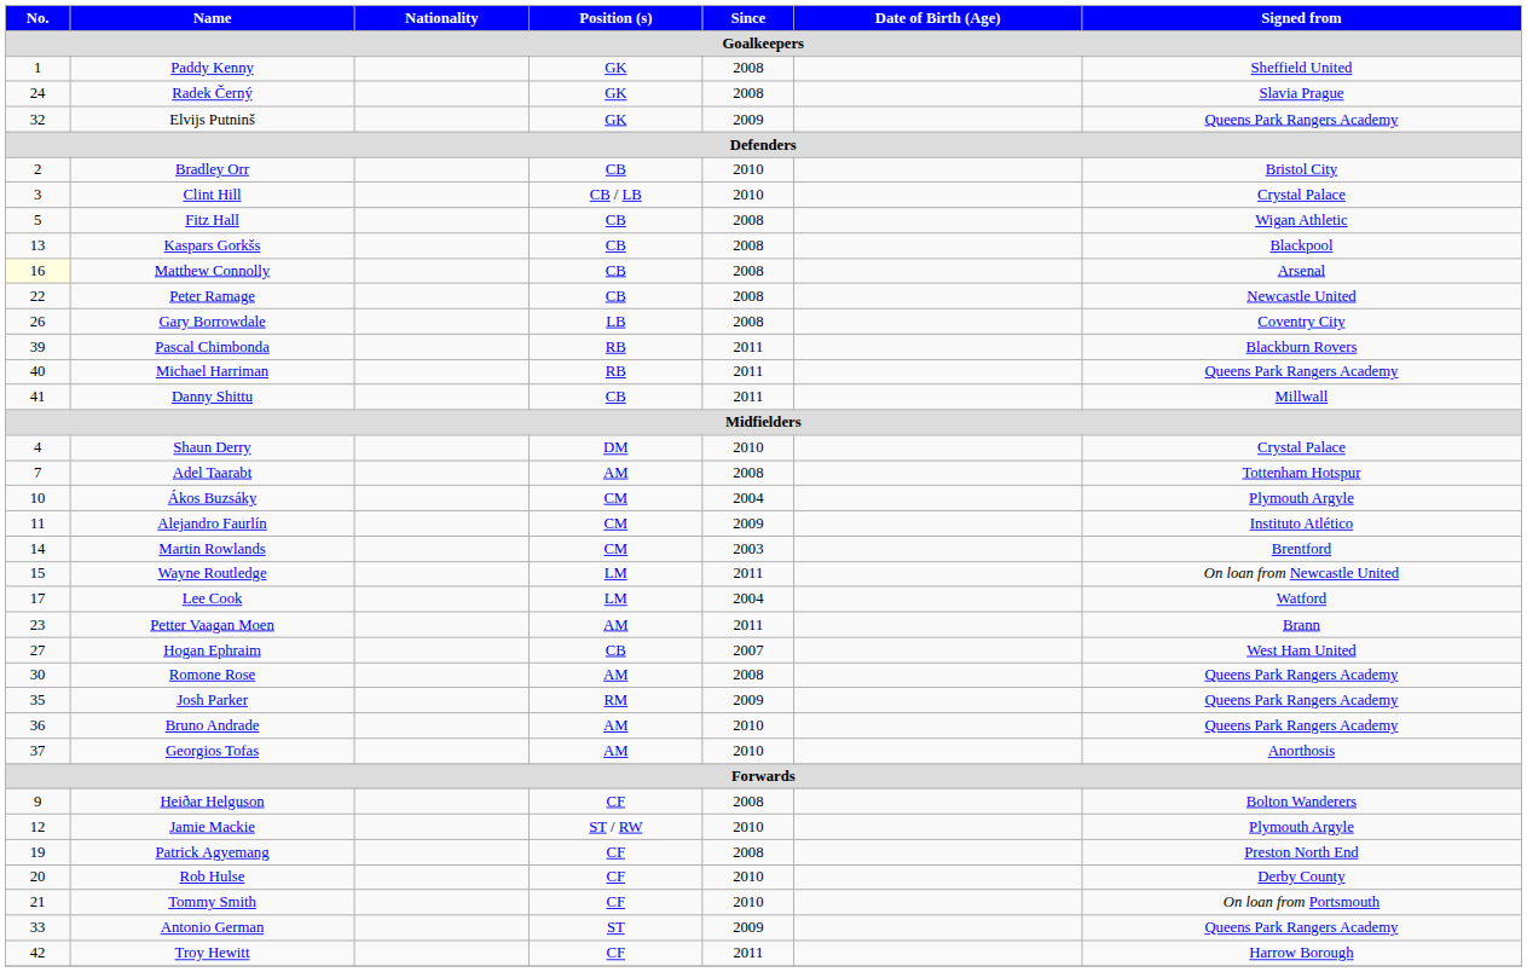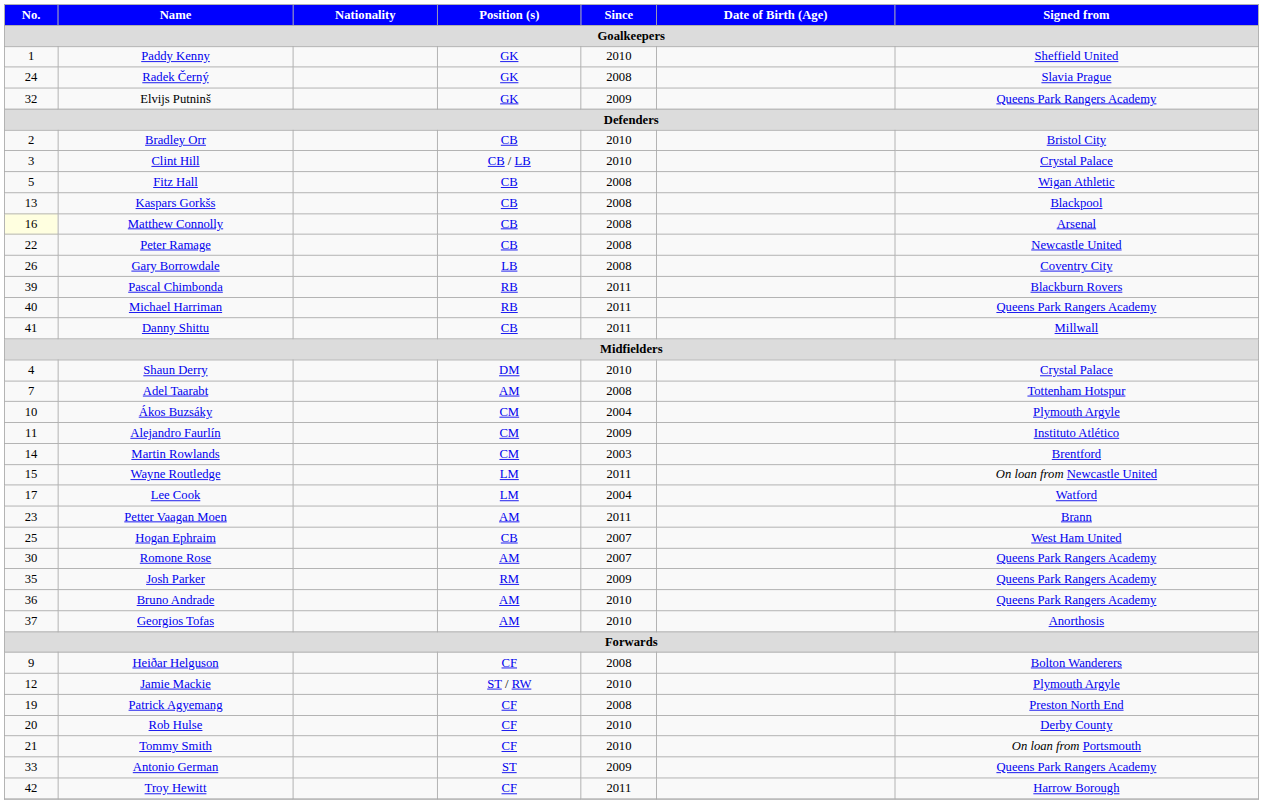 <table class="wikitable" style="text-align:center; font-size:90%; width:90%;">
 <tr>
 <th style="background:#0000FF; color:white; text-align:center;">No.</th>
 <th style="background:#0000FF; color:white; text-align:center;">Name</th>
 <th style="background:#0000FF; color:white; text-align:center;">Nationality</th>
 <th style="background:#0000FF; color:white; text-align:center;">Position (s)</th>
 <th style="background:#0000FF; color:white; text-align:center;">Since</th>
 <th style="background:#0000FF; color:white; text-align:center;">Date of Birth (Age)</th>
 <th style="background:#0000FF; color:white; text-align:center;">Signed from</th>
 </tr>
 <tr>
 <th colspan="9" style="background:#dcdcdc; text-align:center;">Goalkeepers</th>
 </tr>
 <tr>
 <td>1</td>
 <td><a href='#'>Paddy Kenny</a></td>
 <td></td>
 <td><a href='#'>GK</a></td>
-<td>2008</td>
+<td>2010</td>
 <td></td>
 <td> <a href='#'>Sheffield United</a></td>
 </tr>
 <tr>
 <td>24</td>
 <td><a href='#'>Radek Černý</a></td>
 <td></td>
 <td><a href='#'>GK</a></td>
 <td>2008</td>
 <td></td>
 <td> <a href='#'>Slavia Prague</a></td>
 </tr>
 <tr>
 <td>32</td>
 <td>Elvijs Putninš</td>
 <td></td>
 <td><a href='#'>GK</a></td>
 <td>2009</td>
 <td></td>
 <td> <a href='#'>Queens Park Rangers Academy</a></td>
 </tr>
 <tr>
 <th colspan="7" style="background:#dcdcdc; text-align:center;">Defenders</th>
 </tr>
 <tr>
 <td>2</td>
 <td><a href='#'>Bradley Orr</a></td>
 <td></td>
 <td><a href='#'>CB</a></td>
 <td>2010</td>
 <td></td>
 <td> <a href='#'>Bristol City</a></td>
 </tr>
 <tr>
 <td>3</td>
 <td><a href='#'>Clint Hill</a></td>
 <td></td>
 <td><a href='#'>CB</a> / <a href='#'>LB</a></td>
 <td>2010</td>
 <td></td>
 <td> <a href='#'>Crystal Palace</a></td>
 </tr>
 <tr>
 <td>5</td>
 <td><a href='#'>Fitz Hall</a></td>
 <td></td>
 <td><a href='#'>CB</a></td>
 <td>2008</td>
 <td></td>
 <td> <a href='#'>Wigan Athletic</a></td>
 </tr>
 <tr>
 <td>13</td>
 <td><a href='#'>Kaspars Gorkšs</a></td>
 <td></td>
 <td><a href='#'>CB</a></td>
 <td>2008</td>
 <td></td>
 <td> <a href='#'>Blackpool</a></td>
 </tr>
 <tr>
 <td style="background: lightyellow;">16</td>
 <td><a href='#'>Matthew Connolly</a></td>
 <td></td>
 <td><a href='#'>CB</a></td>
 <td>2008</td>
 <td></td>
 <td> <a href='#'>Arsenal</a></td>
 </tr>
 <tr>
 <td>22</td>
 <td><a href='#'>Peter Ramage</a></td>
 <td></td>
 <td><a href='#'>CB</a></td>
 <td>2008</td>
 <td></td>
 <td> <a href='#'>Newcastle United</a></td>
 </tr>
 <tr>
 <td>26</td>
 <td><a href='#'>Gary Borrowdale</a></td>
 <td></td>
 <td><a href='#'>LB</a></td>
 <td>2008</td>
 <td></td>
 <td> <a href='#'>Coventry City</a></td>
 </tr>
 <tr>
 <td>39</td>
 <td><a href='#'>Pascal Chimbonda</a></td>
 <td></td>
 <td><a href='#'>RB</a></td>
 <td>2011</td>
 <td></td>
 <td> <a href='#'>Blackburn Rovers</a></td>
 </tr>
 <tr>
 <td>40</td>
 <td><a href='#'>Michael Harriman</a></td>
 <td></td>
 <td><a href='#'>RB</a></td>
 <td>2011</td>
 <td></td>
 <td> <a href='#'>Queens Park Rangers Academy</a></td>
 </tr>
 <tr>
 <td>41</td>
 <td><a href='#'>Danny Shittu</a></td>
 <td></td>
 <td><a href='#'>CB</a></td>
 <td>2011</td>
 <td></td>
 <td> <a href='#'>Millwall</a></td>
 </tr>
 <tr>
 <th colspan="7" style="background:#dcdcdc; text-align:center;">Midfielders</th>
 </tr>
 <tr>
 <td>4</td>
 <td><a href='#'>Shaun Derry</a></td>
 <td></td>
 <td><a href='#'>DM</a></td>
 <td>2010</td>
 <td></td>
 <td> <a href='#'>Crystal Palace</a></td>
 </tr>
 <tr>
 <td>7</td>
 <td><a href='#'>Adel Taarabt</a></td>
 <td></td>
 <td><a href='#'>AM</a></td>
 <td>2008</td>
 <td></td>
 <td> <a href='#'>Tottenham Hotspur</a></td>
 </tr>
 <tr>
 <td>10</td>
 <td><a href='#'>Ákos Buzsáky</a></td>
 <td></td>
 <td><a href='#'>CM</a></td>
 <td>2004</td>
 <td></td>
 <td> <a href='#'>Plymouth Argyle</a></td>
 </tr>
 <tr>
 <td>11</td>
 <td><a href='#'>Alejandro Faurlín</a></td>
 <td></td>
 <td><a href='#'>CM</a></td>
 <td>2009</td>
 <td></td>
 <td> <a href='#'>Instituto Atlético</a></td>
 </tr>
 <tr>
 <td>14</td>
 <td><a href='#'>Martin Rowlands</a></td>
 <td></td>
 <td><a href='#'>CM</a></td>
 <td>2003</td>
 <td></td>
 <td> <a href='#'>Brentford</a></td>
 </tr>
 <tr>
 <td>15</td>
 <td><a href='#'>Wayne Routledge</a></td>
 <td></td>
 <td><a href='#'>LM</a></td>
 <td>2011</td>
 <td></td>
 <td><em>On loan from</em>  <a href='#'>Newcastle United</a></td>
 </tr>
 <tr>
 <td>17</td>
 <td><a href='#'>Lee Cook</a></td>
 <td></td>
 <td><a href='#'>LM</a></td>
 <td>2004</td>
 <td></td>
 <td> <a href='#'>Watford</a></td>
 </tr>
 <tr>
 <td>23</td>
 <td><a href='#'>Petter Vaagan Moen</a></td>
 <td></td>
 <td><a href='#'>AM</a></td>
 <td>2011</td>
 <td></td>
 <td> <a href='#'>Brann</a></td>
 </tr>
 <tr>
-<td>27</td>
+<td>25</td>
 <td><a href='#'>Hogan Ephraim</a></td>
 <td></td>
 <td><a href='#'>CB</a></td>
 <td>2007</td>
 <td></td>
 <td> <a href='#'>West Ham United</a></td>
 </tr>
 <tr>
 <td>30</td>
 <td><a href='#'>Romone Rose</a></td>
 <td></td>
 <td><a href='#'>AM</a></td>
-<td>2008</td>
+<td>2007</td>
 <td></td>
 <td> <a href='#'>Queens Park Rangers Academy</a></td>
 </tr>
 <tr>
 <td>35</td>
 <td><a href='#'>Josh Parker</a></td>
 <td></td>
 <td><a href='#'>RM</a></td>
 <td>2009</td>
 <td></td>
 <td> <a href='#'>Queens Park Rangers Academy</a></td>
 </tr>
 <tr>
 <td>36</td>
 <td><a href='#'>Bruno Andrade</a></td>
 <td></td>
 <td><a href='#'>AM</a></td>
 <td>2010</td>
 <td></td>
 <td> <a href='#'>Queens Park Rangers Academy</a></td>
 </tr>
 <tr>
 <td>37</td>
 <td><a href='#'>Georgios Tofas</a></td>
 <td></td>
 <td><a href='#'>AM</a></td>
 <td>2010</td>
 <td></td>
 <td> <a href='#'>Anorthosis</a></td>
 </tr>
 <tr>
 <th colspan="7" style="background:#dcdcdc; text-align:center;">Forwards</th>
 </tr>
 <tr>
 <td>9</td>
 <td><a href='#'>Heiðar Helguson</a></td>
 <td></td>
 <td><a href='#'>CF</a></td>
 <td>2008</td>
 <td></td>
 <td> <a href='#'>Bolton Wanderers</a></td>
 </tr>
 <tr>
 <td>12</td>
 <td><a href='#'>Jamie Mackie</a></td>
 <td></td>
 <td><a href='#'>ST</a> / <a href='#'>RW</a></td>
 <td>2010</td>
 <td></td>
 <td> <a href='#'>Plymouth Argyle</a></td>
 </tr>
 <tr>
 <td>19</td>
 <td><a href='#'>Patrick Agyemang</a></td>
 <td></td>
 <td><a href='#'>CF</a></td>
 <td>2008</td>
 <td></td>
 <td> <a href='#'>Preston North End</a></td>
 </tr>
 <tr>
 <td>20</td>
 <td><a href='#'>Rob Hulse</a></td>
 <td></td>
 <td><a href='#'>CF</a></td>
 <td>2010</td>
 <td></td>
 <td> <a href='#'>Derby County</a></td>
 </tr>
 <tr>
 <td>21</td>
 <td><a href='#'>Tommy Smith</a></td>
 <td></td>
 <td><a href='#'>CF</a></td>
 <td>2010</td>
 <td></td>
 <td><em>On loan from</em>  <a href='#'>Portsmouth</a></td>
 </tr>
 <tr>
 <td>33</td>
 <td><a href='#'>Antonio German</a></td>
 <td></td>
 <td><a href='#'>ST</a></td>
 <td>2009</td>
 <td></td>
 <td> <a href='#'>Queens Park Rangers Academy</a></td>
 </tr>
 <tr>
 <td>42</td>
 <td><a href='#'>Troy Hewitt</a></td>
 <td></td>
 <td><a href='#'>CF</a></td>
 <td>2011</td>
 <td></td>
 <td> <a href='#'>Harrow Borough</a></td>
 </tr>
 <tr>
 </tr>
 </table>
